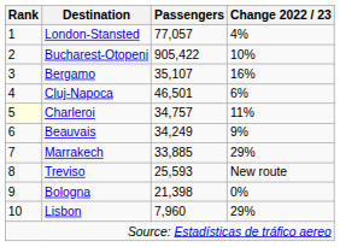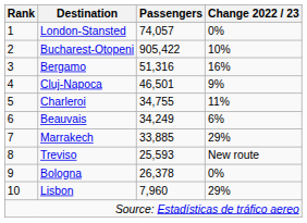 <table class="wikitable" style="font-size: 85%; width:align">
 <tr>
 <th>Rank</th>
 <th>Destination</th>
 <th>Passengers</th>
 <th>Change 2022 / 23</th>
 </tr>
 <tr>
 <td>1</td>
 <td> <a href='#'>London-Stansted</a></td>
-<td>77,057</td>
-<td> 4%</td>
+<td>74,057</td>
+<td> 0%</td>
 </tr>
 <tr>
 <td>2</td>
 <td> <a href='#'>Bucharest-Otopeni</a></td>
 <td>905,422</td>
 <td> 10%</td>
 </tr>
 <tr>
 <td>3</td>
 <td> <a href='#'>Bergamo</a></td>
-<td>35,107</td>
+<td>51,316</td>
 <td> 16%</td>
 </tr>
 <tr>
 <td>4</td>
 <td> <a href='#'>Cluj-Napoca</a></td>
 <td>46,501</td>
-<td> 6%</td>
+<td> 9%</td>
 </tr>
 <tr>
-<td style="background: lightyellow;">5</td>
+<td>5</td>
 <td> <a href='#'>Charleroi</a></td>
-<td>34,757</td>
+<td>34,755</td>
 <td> 11%</td>
 </tr>
 <tr>
 <td>6</td>
 <td> <a href='#'>Beauvais</a></td>
 <td>34,249</td>
-<td> 9%</td>
+<td> 6%</td>
 </tr>
 <tr>
 <td>7</td>
 <td> <a href='#'>Marrakech</a></td>
 <td>33,885</td>
 <td> 29%</td>
 </tr>
 <tr>
 <td>8</td>
 <td> <a href='#'>Treviso</a></td>
 <td>25,593</td>
 <td> New route</td>
 </tr>
 <tr>
 <td>9</td>
 <td> <a href='#'>Bologna</a></td>
-<td>21,398</td>
+<td>26,378</td>
 <td> 0%</td>
 </tr>
 <tr>
 <td>10</td>
 <td> <a href='#'>Lisbon</a></td>
 <td>7,960</td>
 <td> 29%</td>
 </tr>
 <tr>
 <td colspan="4" style="text-align:right;"><em>Source: <a href='#'>Estadísticas de tráfico aereo</a></em></td>
 </tr>
 </table>
